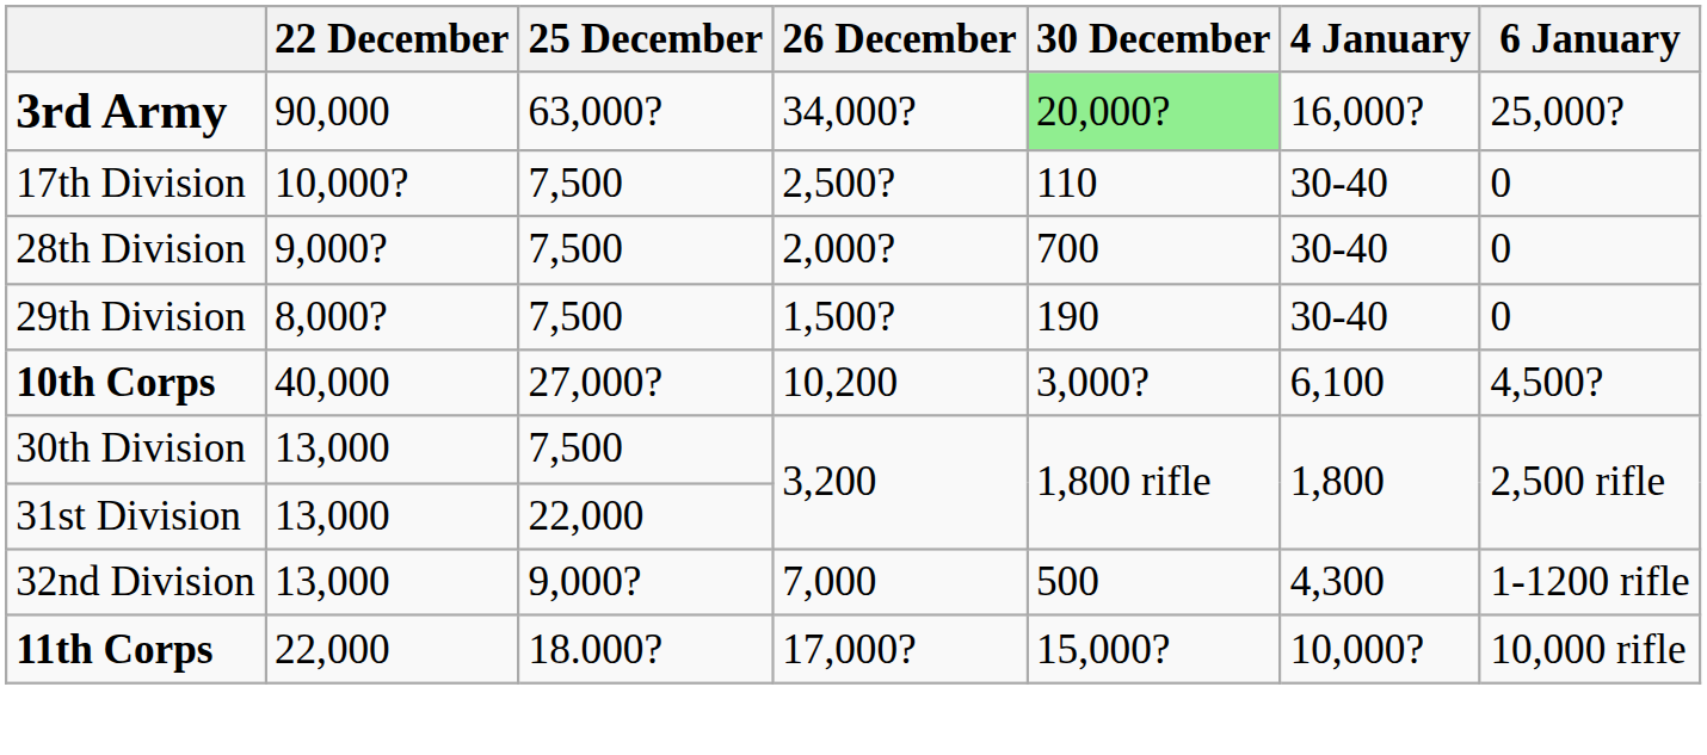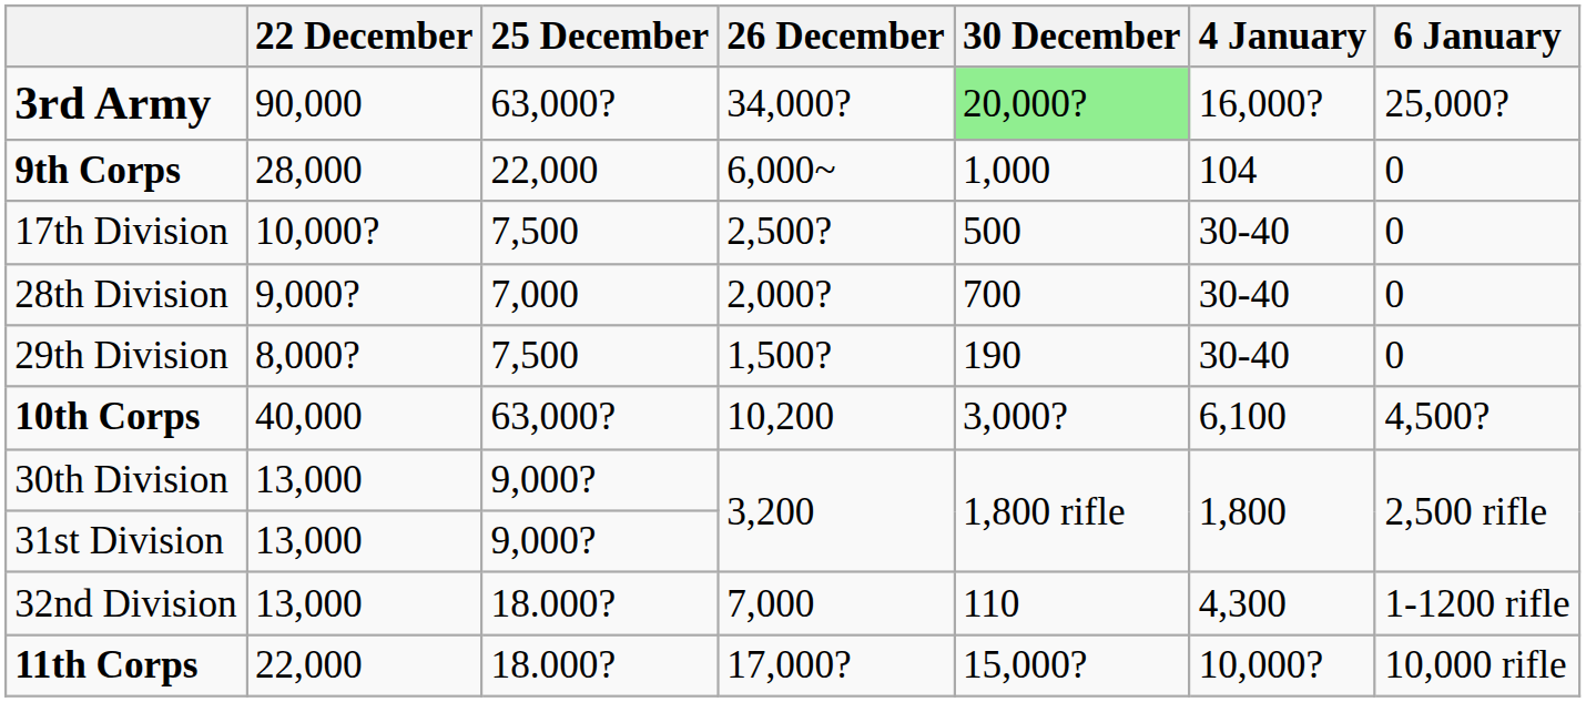 <table class="wikitable">
 <tr>
 <th></th>
 <th>22 December</th>
 <th>25 December</th>
 <th>26 December</th>
 <th>30 December</th>
 <th>4 January</th>
 <th>6 January</th>
 </tr>
 <tr>
 <td><strong><big>3rd Army</big></strong></td>
 <td>90,000</td>
 <td>63,000?</td>
 <td>34,000?</td>
 <td style="background: lightgreen;">20,000?</td>
 <td>16,000?</td>
 <td>25,000?</td>
 </tr>
 <tr>
+<td><strong>9th Corps</strong></td>
+<td>28,000</td>
+<td>22,000</td>
+<td>6,000~</td>
+<td>1,000</td>
+<td>104</td>
+<td>0</td>
+</tr>
+<tr>
 <td>17th Division</td>
 <td>10,000?</td>
 <td>7,500</td>
 <td>2,500?</td>
-<td>110</td>
+<td>500</td>
 <td>30-40</td>
 <td>0</td>
 </tr>
 <tr>
 <td>28th Division</td>
 <td>9,000?</td>
-<td>7,500</td>
+<td>7,000</td>
 <td>2,000?</td>
 <td>700</td>
 <td>30-40</td>
 <td>0</td>
 </tr>
 <tr>
 <td>29th Division</td>
 <td>8,000?</td>
 <td>7,500</td>
 <td>1,500?</td>
 <td>190</td>
 <td>30-40</td>
 <td>0</td>
 </tr>
 <tr>
 <td><strong>10th Corps </strong></td>
 <td>40,000</td>
-<td>27,000?</td>
+<td>63,000?</td>
 <td>10,200</td>
 <td>3,000?</td>
 <td>6,100</td>
 <td>4,500?</td>
 </tr>
 <tr>
 <td>30th Division</td>
 <td>13,000</td>
-<td>7,500</td>
+<td>9,000?</td>
 <td rowspan="2">3,200</td>
 <td rowspan="2">1,800 rifle</td>
 <td rowspan="2">1,800</td>
 <td rowspan="2">2,500 rifle</td>
 </tr>
 <tr>
 <td>31st Division</td>
 <td>13,000</td>
-<td>22,000</td>
+<td>9,000?</td>
 </tr>
 <tr>
 <td>32nd Division</td>
 <td>13,000</td>
-<td>9,000?</td>
+<td>18.000?</td>
 <td>7,000</td>
-<td>500</td>
+<td>110</td>
 <td>4,300</td>
 <td>1-1200 rifle</td>
 </tr>
 <tr>
 <td><strong>11th Corps</strong></td>
 <td>22,000</td>
 <td>18.000?</td>
 <td>17,000?</td>
 <td>15,000?</td>
 <td>10,000?</td>
 <td>10,000 rifle</td>
 </tr>
 </table>
